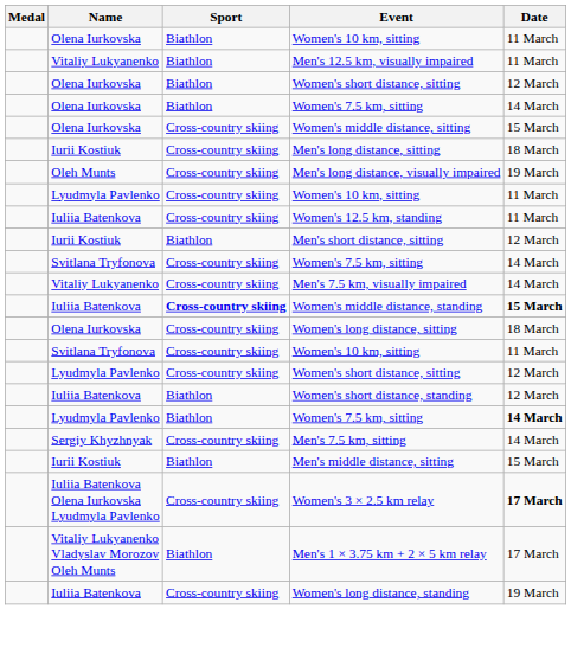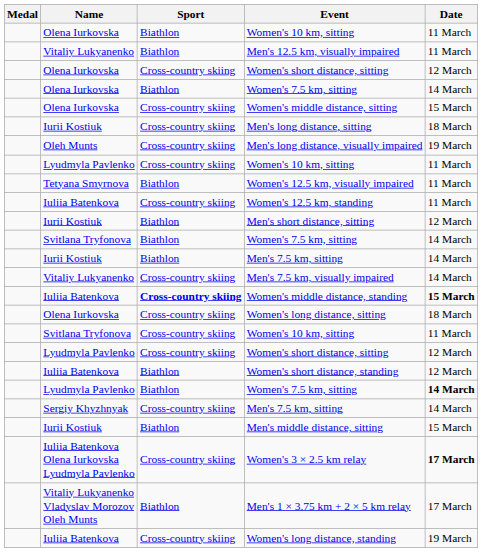 <table class="wikitable sortable" style="font-size:95%">
 <tr>
 <th>Medal</th>
 <th>Name</th>
 <th>Sport</th>
 <th>Event</th>
 <th>Date</th>
 </tr>
 <tr>
 <td></td>
 <td><a href='#'>Olena Iurkovska</a></td>
 <td><a href='#'>Biathlon</a></td>
 <td><a href='#'>Women's 10 km, sitting</a></td>
 <td>11 March</td>
 </tr>
 <tr>
 <td></td>
 <td><a href='#'>Vitaliy Lukyanenko</a></td>
 <td><a href='#'>Biathlon</a></td>
 <td><a href='#'>Men's 12.5 km, visually impaired</a></td>
 <td>11 March</td>
 </tr>
 <tr>
 <td></td>
 <td><a href='#'>Olena Iurkovska</a></td>
-<td><a href='#'>Biathlon</a></td>
+<td><a href='#'>Cross-country skiing</a></td>
 <td><a href='#'>Women's short distance, sitting</a></td>
 <td>12 March</td>
 </tr>
 <tr>
 <td></td>
 <td><a href='#'>Olena Iurkovska</a></td>
 <td><a href='#'>Biathlon</a></td>
 <td><a href='#'>Women's 7.5 km, sitting</a></td>
 <td>14 March</td>
 </tr>
 <tr>
 <td></td>
 <td><a href='#'>Olena Iurkovska</a></td>
 <td><a href='#'>Cross-country skiing</a></td>
 <td><a href='#'>Women's middle distance, sitting</a></td>
 <td>15 March</td>
 </tr>
 <tr>
 <td></td>
 <td><a href='#'>Iurii Kostiuk</a></td>
 <td><a href='#'>Cross-country skiing</a></td>
 <td><a href='#'>Men's long distance, sitting</a></td>
 <td>18 March</td>
 </tr>
 <tr>
 <td></td>
 <td><a href='#'>Oleh Munts</a></td>
 <td><a href='#'>Cross-country skiing</a></td>
 <td><a href='#'>Men's long distance, visually impaired</a></td>
 <td>19 March</td>
 </tr>
 <tr>
 <td></td>
 <td><a href='#'>Lyudmyla Pavlenko</a></td>
 <td><a href='#'>Cross-country skiing</a></td>
 <td><a href='#'>Women's 10 km, sitting</a></td>
 <td>11 March</td>
 </tr>
 <tr>
 <td></td>
+<td><a href='#'>Tetyana Smyrnova</a></td>
+<td><a href='#'>Biathlon</a></td>
+<td><a href='#'>Women's 12.5 km, visually impaired</a></td>
+<td>11 March</td>
+</tr>
+<tr>
+<td></td>
 <td><a href='#'>Iuliia Batenkova</a></td>
 <td><a href='#'>Cross-country skiing</a></td>
 <td><a href='#'>Women's 12.5 km, standing</a></td>
 <td>11 March</td>
 </tr>
 <tr>
 <td></td>
 <td><a href='#'>Iurii Kostiuk</a></td>
 <td><a href='#'>Biathlon</a></td>
 <td><a href='#'>Men's short distance, sitting</a></td>
 <td>12 March</td>
 </tr>
 <tr>
 <td></td>
 <td><a href='#'>Svitlana Tryfonova</a></td>
-<td><a href='#'>Cross-country skiing</a></td>
+<td><a href='#'>Biathlon</a></td>
 <td><a href='#'>Women's 7.5 km, sitting</a></td>
+<td>14 March</td>
+</tr>
+<tr>
+<td></td>
+<td><a href='#'>Iurii Kostiuk</a></td>
+<td><a href='#'>Biathlon</a></td>
+<td><a href='#'>Men's 7.5 km, sitting</a></td>
 <td>14 March</td>
 </tr>
 <tr>
 <td></td>
 <td><a href='#'>Vitaliy Lukyanenko</a></td>
 <td><a href='#'>Cross-country skiing</a></td>
 <td><a href='#'>Men's 7.5 km, visually impaired</a></td>
 <td>14 March</td>
 </tr>
 <tr>
 <td></td>
 <td><a href='#'>Iuliia Batenkova</a></td>
 <td><strong><a href='#'>Cross-country skiing</a></strong></td>
 <td><a href='#'>Women's middle distance, standing</a></td>
 <td><strong>15 March</strong></td>
 </tr>
 <tr>
 <td></td>
 <td><a href='#'>Olena Iurkovska</a></td>
 <td><a href='#'>Cross-country skiing</a></td>
 <td><a href='#'>Women's long distance, sitting</a></td>
 <td>18 March</td>
 </tr>
 <tr>
 <td></td>
 <td><a href='#'>Svitlana Tryfonova</a></td>
 <td><a href='#'>Cross-country skiing</a></td>
 <td><a href='#'>Women's 10 km, sitting</a></td>
 <td>11 March</td>
 </tr>
 <tr>
 <td></td>
 <td><a href='#'>Lyudmyla Pavlenko</a></td>
 <td><a href='#'>Cross-country skiing</a></td>
 <td><a href='#'>Women's short distance, sitting</a></td>
 <td>12 March</td>
 </tr>
 <tr>
 <td></td>
 <td><a href='#'>Iuliia Batenkova</a></td>
 <td><a href='#'>Biathlon</a></td>
 <td><a href='#'>Women's short distance, standing</a></td>
 <td>12 March</td>
 </tr>
 <tr>
 <td></td>
 <td><a href='#'>Lyudmyla Pavlenko</a></td>
 <td><a href='#'>Biathlon</a></td>
 <td><a href='#'>Women's 7.5 km, sitting</a></td>
 <td><strong>14 March</strong></td>
 </tr>
 <tr>
 <td></td>
 <td><a href='#'>Sergiy Khyzhnyak</a></td>
 <td><a href='#'>Cross-country skiing</a></td>
 <td><a href='#'>Men's 7.5 km, sitting</a></td>
 <td>14 March</td>
 </tr>
 <tr>
 <td></td>
 <td><a href='#'>Iurii Kostiuk</a></td>
 <td><a href='#'>Biathlon</a></td>
 <td><a href='#'>Men's middle distance, sitting</a></td>
 <td>15 March</td>
 </tr>
 <tr>
 <td></td>
 <td><a href='#'>Iuliia Batenkova</a><br><a href='#'>Olena Iurkovska</a><br><a href='#'>Lyudmyla Pavlenko</a></td>
 <td><a href='#'>Cross-country skiing</a></td>
 <td><a href='#'>Women's 3 × 2.5 km relay</a></td>
 <td><strong>17 March</strong></td>
 </tr>
 <tr>
 <td></td>
 <td><a href='#'>Vitaliy Lukyanenko</a><br><a href='#'>Vladyslav Morozov</a><br><a href='#'>Oleh Munts</a></td>
 <td><a href='#'>Biathlon</a></td>
 <td><a href='#'>Men's 1 × 3.75 km + 2 × 5 km relay</a></td>
 <td>17 March</td>
 </tr>
 <tr>
 <td></td>
 <td><a href='#'>Iuliia Batenkova</a></td>
 <td><a href='#'>Cross-country skiing</a></td>
 <td><a href='#'>Women's long distance, standing</a></td>
 <td>19 March</td>
 </tr>
 </table>
